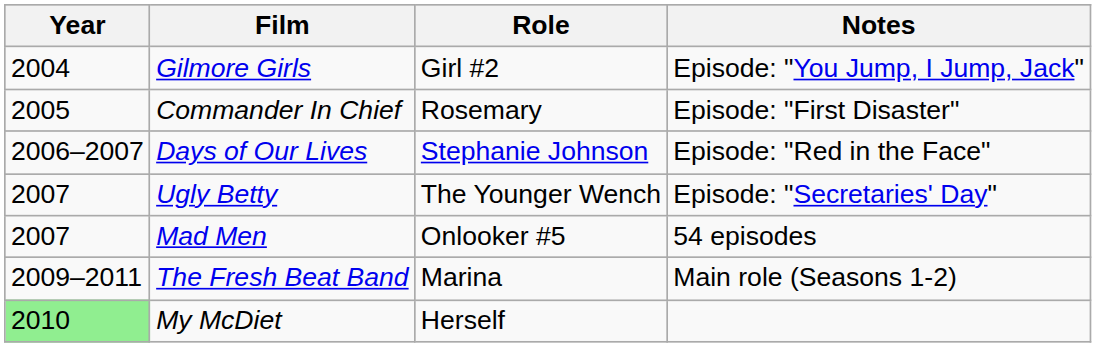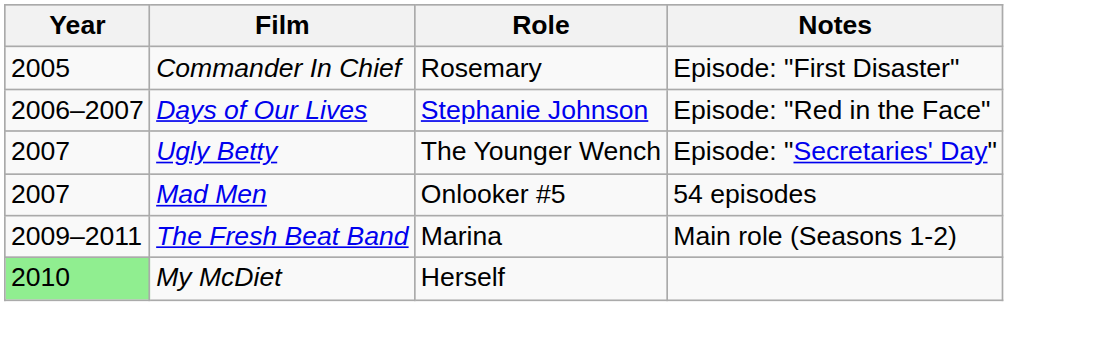 <table class="wikitable">
 <tr>
 <th>Year</th>
 <th>Film</th>
 <th>Role</th>
 <th>Notes</th>
-</tr>
-<tr>
-<td>2004</td>
-<td><em><a href='#'>Gilmore Girls</a></em></td>
-<td>Girl #2</td>
-<td>Episode: "<a href='#'>You Jump, I Jump, Jack</a>"</td>
 </tr>
 <tr>
 <td>2005</td>
 <td><em>Commander In Chief</em></td>
 <td>Rosemary</td>
 <td>Episode: "First Disaster"</td>
 </tr>
 <tr>
 <td>2006–2007</td>
 <td><em><a href='#'>Days of Our Lives</a></em></td>
 <td><a href='#'>Stephanie Johnson</a></td>
 <td>Episode: "Red in the Face"</td>
 </tr>
 <tr>
 <td>2007</td>
 <td><em><a href='#'>Ugly Betty</a></em></td>
 <td>The Younger Wench</td>
 <td>Episode: "<a href='#'>Secretaries' Day</a>"</td>
 </tr>
 <tr>
 <td>2007</td>
 <td><em><a href='#'>Mad Men</a></em></td>
 <td>Onlooker #5</td>
 <td>54 episodes</td>
 </tr>
 <tr>
 <td>2009–2011</td>
 <td><em><a href='#'>The Fresh Beat Band</a></em></td>
 <td>Marina</td>
 <td>Main role (Seasons 1-2)</td>
 </tr>
 <tr>
 <td style="background: lightgreen;">2010</td>
 <td><em>My McDiet</em></td>
 <td>Herself</td>
 <td></td>
 </tr>
 </table>
